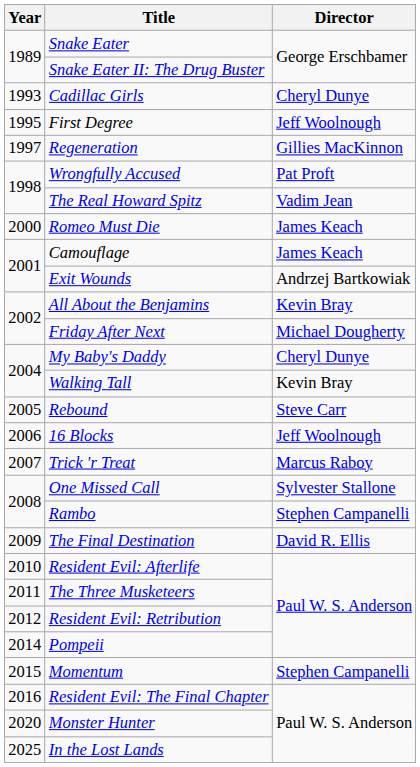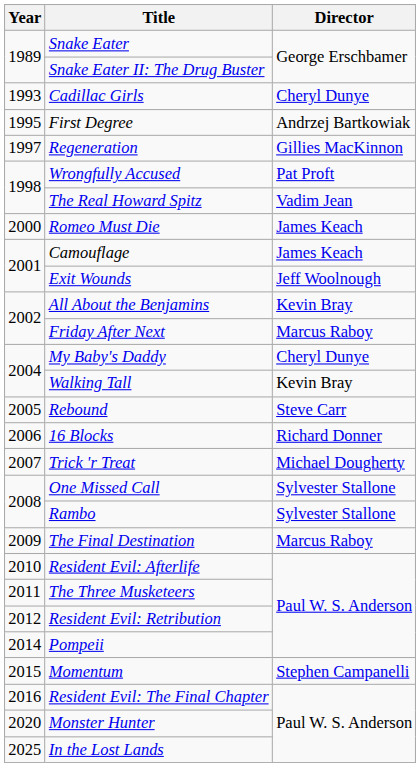 <table class="wikitable">
 <tr>
 <th>Year</th>
 <th>Title</th>
 <th>Director</th>
 </tr>
 <tr>
 <td rowspan=2>1989</td>
 <td><em><a href='#'>Snake Eater</a></em></td>
 <td rowspan=2>George Erschbamer</td>
 </tr>
 <tr>
 <td><em><a href='#'>Snake Eater II: The Drug Buster</a></em></td>
 </tr>
 <tr>
 <td>1993</td>
 <td><em><a href='#'>Cadillac Girls</a></em></td>
 <td><a href='#'>Cheryl Dunye</a></td>
 </tr>
 <tr>
 <td>1995</td>
 <td><em>First Degree</em></td>
-<td><a href='#'>Jeff Woolnough</a></td>
+<td>Andrzej Bartkowiak</td>
 </tr>
 <tr>
 <td>1997</td>
 <td><em><a href='#'>Regeneration</a></em></td>
 <td><a href='#'>Gillies MacKinnon</a></td>
 </tr>
 <tr>
 <td rowspan=2>1998</td>
 <td><em><a href='#'>Wrongfully Accused</a></em></td>
 <td><a href='#'>Pat Proft</a></td>
 </tr>
 <tr>
 <td><em><a href='#'>The Real Howard Spitz</a></em></td>
 <td><a href='#'>Vadim Jean</a></td>
 </tr>
 <tr>
 <td>2000</td>
 <td><em><a href='#'>Romeo Must Die</a></em></td>
 <td><a href='#'>James Keach</a></td>
 </tr>
 <tr>
 <td rowspan=2>2001</td>
 <td><em>Camouflage</em></td>
 <td><a href='#'>James Keach</a></td>
 </tr>
 <tr>
 <td><em><a href='#'>Exit Wounds</a></em></td>
-<td>Andrzej Bartkowiak</td>
+<td><a href='#'>Jeff Woolnough</a></td>
 </tr>
 <tr>
 <td rowspan=2>2002</td>
 <td><em><a href='#'>All About the Benjamins</a></em></td>
 <td><a href='#'>Kevin Bray</a></td>
 </tr>
 <tr>
 <td><em><a href='#'>Friday After Next</a></em></td>
-<td><a href='#'>Michael Dougherty</a></td>
+<td><a href='#'>Marcus Raboy</a></td>
 </tr>
 <tr>
 <td rowspan=2>2004</td>
 <td><em><a href='#'>My Baby's Daddy</a></em></td>
 <td><a href='#'>Cheryl Dunye</a></td>
 </tr>
 <tr>
 <td><em><a href='#'>Walking Tall</a></em></td>
 <td>Kevin Bray</td>
 </tr>
 <tr>
 <td>2005</td>
 <td><em><a href='#'>Rebound</a></em></td>
 <td><a href='#'>Steve Carr</a></td>
 </tr>
 <tr>
 <td>2006</td>
 <td><em><a href='#'>16 Blocks</a></em></td>
-<td><a href='#'>Jeff Woolnough</a></td>
+<td><a href='#'>Richard Donner</a></td>
 </tr>
 <tr>
 <td>2007</td>
 <td><em><a href='#'>Trick 'r Treat</a></em></td>
-<td><a href='#'>Marcus Raboy</a></td>
+<td><a href='#'>Michael Dougherty</a></td>
 </tr>
 <tr>
 <td rowspan=2>2008</td>
 <td><em><a href='#'>One Missed Call</a></em></td>
 <td><a href='#'>Sylvester Stallone</a></td>
 </tr>
 <tr>
 <td><em><a href='#'>Rambo</a></em></td>
-<td><a href='#'>Stephen Campanelli</a></td>
+<td><a href='#'>Sylvester Stallone</a></td>
 </tr>
 <tr>
 <td>2009</td>
 <td><em><a href='#'>The Final Destination</a></em></td>
-<td><a href='#'>David R. Ellis</a></td>
+<td><a href='#'>Marcus Raboy</a></td>
 </tr>
 <tr>
 <td>2010</td>
 <td><em><a href='#'>Resident Evil: Afterlife</a></em></td>
 <td rowspan=4><a href='#'>Paul W. S. Anderson</a></td>
 </tr>
 <tr>
 <td>2011</td>
 <td><em><a href='#'>The Three Musketeers</a></em></td>
 </tr>
 <tr>
 <td>2012</td>
 <td><em><a href='#'>Resident Evil: Retribution</a></em></td>
 </tr>
 <tr>
 <td>2014</td>
 <td><em><a href='#'>Pompeii</a></em></td>
 </tr>
 <tr>
 <td>2015</td>
 <td><em><a href='#'>Momentum</a></em></td>
 <td><a href='#'>Stephen Campanelli</a></td>
 </tr>
 <tr>
 <td>2016</td>
 <td><em><a href='#'>Resident Evil: The Final Chapter</a></em></td>
 <td rowspan=3>Paul W. S. Anderson</td>
 </tr>
 <tr>
 <td>2020</td>
 <td><em><a href='#'>Monster Hunter</a></em></td>
 </tr>
 <tr>
 <td>2025</td>
 <td><em><a href='#'>In the Lost Lands</a></em></td>
 </tr>
 </table>
